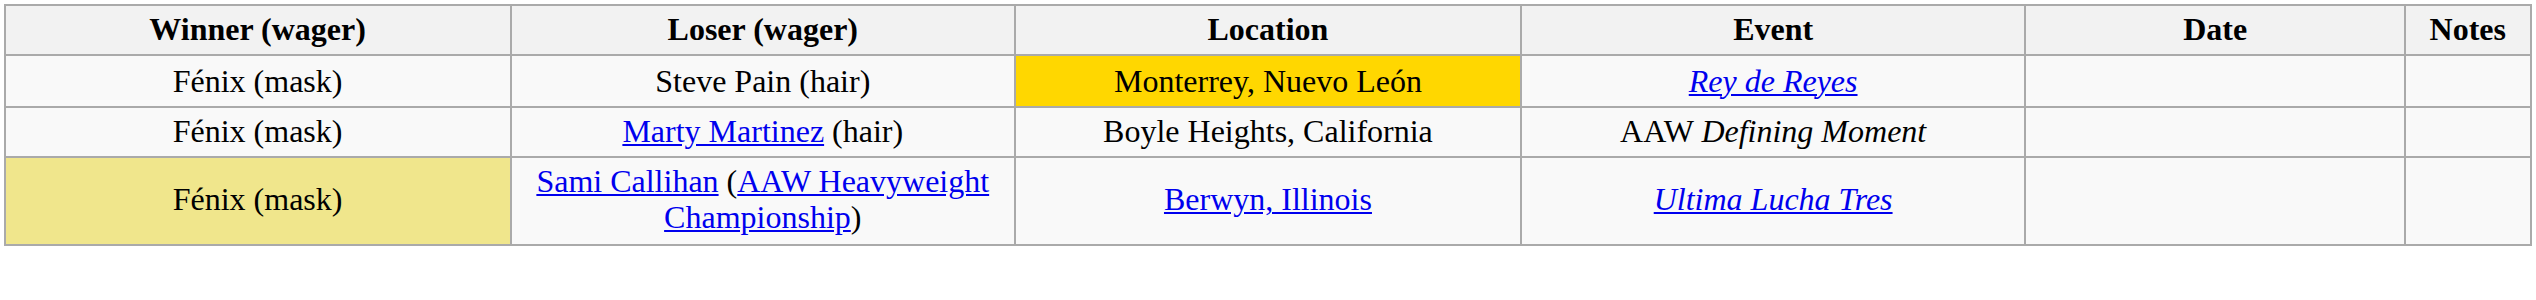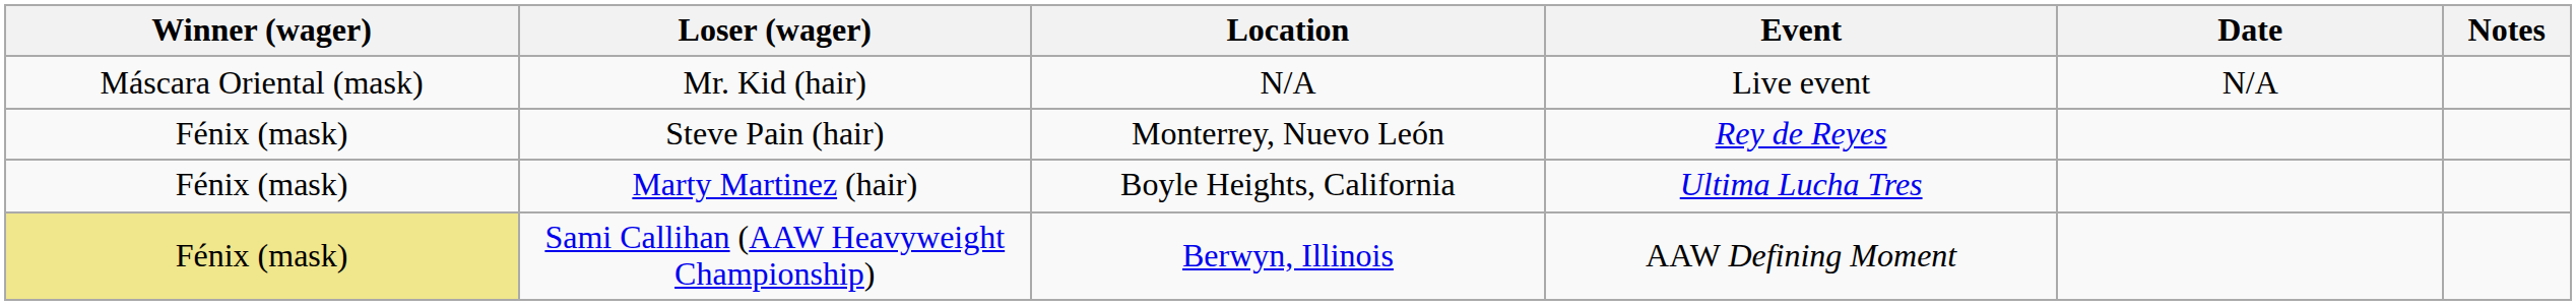 <table class="wikitable sortable" width=100%  style="text-align: center">
 <tr>
 <th width=20% scope="col">Winner (wager)</th>
 <th width=20% scope="col">Loser (wager)</th>
 <th width=20% scope="col">Location</th>
 <th width=20% scope="col">Event</th>
 <th width=15% scope="col">Date</th>
 <th class="unsortable" width=5% scope="col">Notes</th>
 </tr>
 <tr>
+<td>Máscara Oriental (mask)</td>
+<td>Mr. Kid (hair)</td>
+<td>N/A</td>
+<td>Live event</td>
+<td>N/A</td>
+<td></td>
+</tr>
+<tr>
 <td>Fénix (mask)</td>
 <td>Steve Pain (hair)</td>
-<td style="background: gold;">Monterrey, Nuevo León</td>
+<td>Monterrey, Nuevo León</td>
 <td><em><a href='#'>Rey de Reyes</a></em></td>
 <td></td>
 <td></td>
 </tr>
 <tr>
 <td>Fénix (mask)</td>
 <td><a href='#'>Marty Martinez</a> (hair)</td>
 <td>Boyle Heights, California</td>
-<td>AAW <em>Defining Moment</em></td>
+<td><em><a href='#'>Ultima Lucha Tres</a></em></td>
 <td></td>
 <td></td>
 </tr>
 <tr>
 <td style="background: khaki;">Fénix (mask)</td>
 <td><a href='#'>Sami Callihan</a> (<a href='#'>AAW Heavyweight Championship</a>)</td>
 <td><a href='#'>Berwyn, Illinois</a></td>
-<td><em><a href='#'>Ultima Lucha Tres</a></em></td>
+<td>AAW <em>Defining Moment</em></td>
 <td></td>
 <td></td>
 </tr>
 </table>
